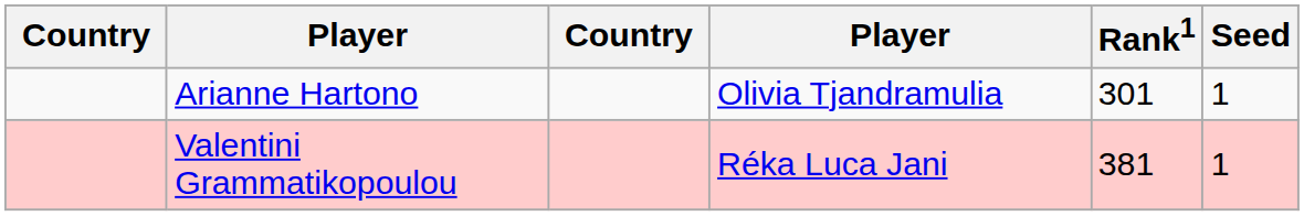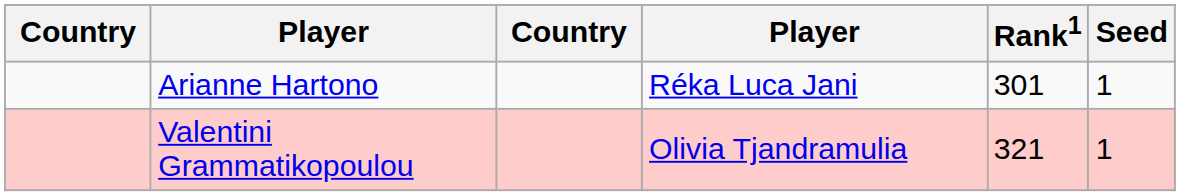 <table class="sortable wikitable">
 <tr>
 <th width="70">Country</th>
 <th width="175">Player</th>
 <th width="70">Country</th>
 <th width="175">Player</th>
 <th>Rank<sup>1</sup></th>
 <th>Seed</th>
 </tr>
 <tr>
 <td></td>
 <td><a href='#'>Arianne Hartono</a></td>
 <td></td>
-<td><a href='#'>Olivia Tjandramulia</a></td>
+<td><a href='#'>Réka Luca Jani</a></td>
 <td>301</td>
 <td>1</td>
 </tr>
 <tr style="background:#fcc;">
 <td></td>
 <td><a href='#'>Valentini Grammatikopoulou</a></td>
 <td></td>
-<td><a href='#'>Réka Luca Jani</a></td>
-<td>381</td>
+<td><a href='#'>Olivia Tjandramulia</a></td>
+<td>321</td>
 <td>1</td>
 </tr>
 </table>
